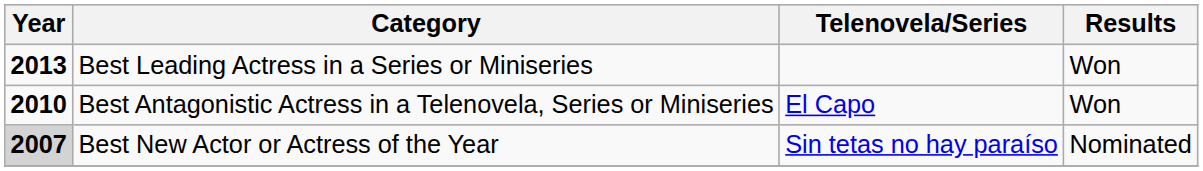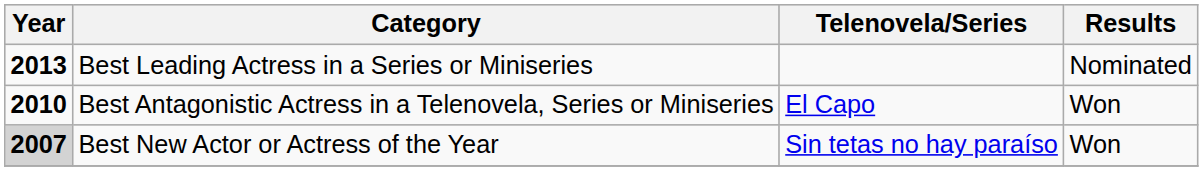 <table class="wikitable">
 <tr>
 <th><strong>Year</strong></th>
 <th><strong>Category</strong></th>
 <th><strong>Telenovela/Series</strong></th>
 <th>Results</th>
 </tr>
 <tr>
 <td><strong>2013</strong></td>
 <td>Best Leading Actress in a Series or Miniseries</td>
 <td><em></em></td>
-<td>Won</td>
+<td>Nominated</td>
 </tr>
 <tr>
 <td><strong>2010</strong></td>
 <td>Best Antagonistic Actress in a Telenovela, Series or Miniseries</td>
 <td><a href='#'>El Capo</a></td>
 <td>Won</td>
 </tr>
 <tr>
 <td style="background: lightgrey;"><strong>2007</strong></td>
 <td>Best New Actor or Actress of the Year</td>
 <td><a href='#'>Sin tetas no hay paraíso</a></td>
-<td>Nominated</td>
+<td>Won</td>
 </tr>
 <tr>
 </tr>
 </table>
